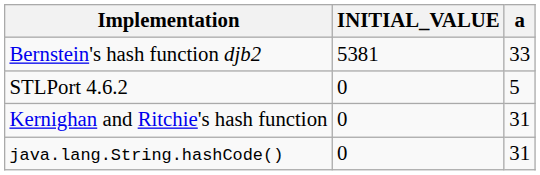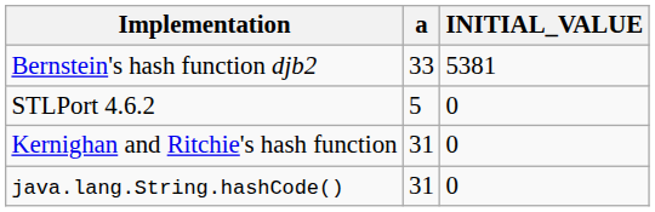 <table class="wikitable">
 <tr>
 <th>Implementation</th>
+<th>a</th>
 <th>INITIAL_VALUE</th>
-<th>a</th>
 </tr>
 <tr>
 <td><a href='#'>Bernstein</a>'s hash function <em>djb2</em></td>
+<td>33</td>
 <td>5381</td>
-<td>33</td>
 </tr>
 <tr>
 <td>STLPort 4.6.2</td>
+<td>5</td>
 <td>0</td>
-<td>5</td>
 </tr>
 <tr>
 <td><a href='#'>Kernighan</a> and <a href='#'>Ritchie</a>'s hash function</td>
+<td>31</td>
 <td>0</td>
-<td>31</td>
 </tr>
 <tr>
 <td><code>java.lang.String.hashCode()</code></td>
+<td>31</td>
 <td>0</td>
-<td>31</td>
 </tr>
 </table>
